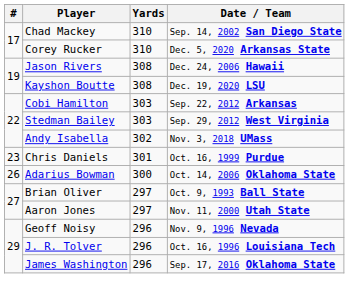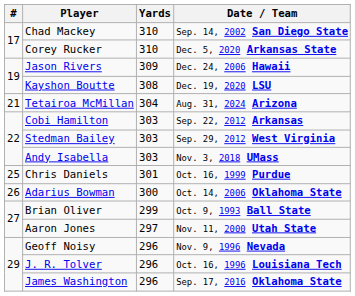 <table class="wikitable" style="font-size:90%; white-space: nowrap;">
 <tr>
 <th>#</th>
 <th>Player</th>
 <th>Yards</th>
 <th>Date / Team</th>
 </tr>
 <tr>
 <td rowspan=2>17</td>
 <td>Chad Mackey</td>
 <td>310</td>
 <td><small>Sep. 14, <a href='#'>2002</a></small> <strong><a href='#'>San Diego State</a></strong></td>
 </tr>
 <tr>
 <td>Corey Rucker</td>
 <td>310</td>
 <td><small>Dec. 5, <a href='#'>2020</a></small> <strong><a href='#'>Arkansas State</a></strong></td>
 </tr>
 <tr>
 <td rowspan=2>19</td>
 <td><a href='#'>Jason Rivers</a></td>
-<td>308</td>
+<td>309</td>
 <td><small>Dec. 24, <a href='#'>2006</a></small> <strong><a href='#'>Hawaii</a></strong></td>
 </tr>
 <tr>
 <td><a href='#'>Kayshon Boutte</a></td>
 <td>308</td>
 <td><small>Dec. 19, <a href='#'>2020</a></small> <strong><a href='#'>LSU</a></strong></td>
+</tr>
+<tr>
+<td>21</td>
+<td><a href='#'>Tetairoa McMillan</a></td>
+<td>304</td>
+<td><small>Aug. 31, <a href='#'>2024</a></small> <strong><a href='#'>Arizona</a></strong></td>
 </tr>
 <tr>
 <td rowspan=3>22</td>
 <td><a href='#'>Cobi Hamilton</a></td>
 <td>303</td>
 <td><small>Sep. 22, <a href='#'>2012</a></small> <strong><a href='#'>Arkansas</a></strong></td>
 </tr>
 <tr>
 <td><a href='#'>Stedman Bailey</a></td>
 <td>303</td>
 <td><small>Sep. 29, <a href='#'>2012</a></small> <strong><a href='#'>West Virginia</a></strong></td>
 </tr>
 <tr>
 <td><a href='#'>Andy Isabella</a></td>
-<td>302</td>
+<td>303</td>
 <td><small>Nov. 3, <a href='#'>2018</a></small> <strong><a href='#'>UMass</a></strong></td>
 </tr>
 <tr>
-<td>23</td>
+<td>25</td>
 <td>Chris Daniels</td>
 <td>301</td>
 <td><small>Oct. 16, <a href='#'>1999</a></small> <strong><a href='#'>Purdue</a></strong></td>
 </tr>
 <tr>
 <td>26</td>
 <td><a href='#'>Adarius Bowman</a></td>
 <td>300</td>
 <td><small>Oct. 14, <a href='#'>2006</a></small> <strong><a href='#'>Oklahoma State</a></strong></td>
 </tr>
 <tr>
 <td rowspan=2>27</td>
 <td>Brian Oliver</td>
-<td>297</td>
+<td>299</td>
 <td><small>Oct. 9, <a href='#'>1993</a></small> <strong><a href='#'>Ball State</a></strong></td>
 </tr>
 <tr>
 <td>Aaron Jones</td>
 <td>297</td>
 <td><small>Nov. 11, <a href='#'>2000</a></small> <strong><a href='#'>Utah State</a></strong></td>
 </tr>
 <tr>
 <td rowspan=3>29</td>
 <td>Geoff Noisy</td>
 <td>296</td>
 <td><small>Nov. 9, <a href='#'>1996</a></small> <strong><a href='#'>Nevada</a></strong></td>
 </tr>
 <tr>
 <td><a href='#'>J. R. Tolver</a></td>
 <td>296</td>
 <td><small>Oct. 16, <a href='#'>1996</a></small> <strong><a href='#'>Louisiana Tech</a></strong></td>
 </tr>
 <tr>
 <td><a href='#'>James Washington</a></td>
 <td>296</td>
 <td><small>Sep. 17, <a href='#'>2016</a></small> <strong><a href='#'>Oklahoma State</a></strong></td>
 </tr>
 </table>
